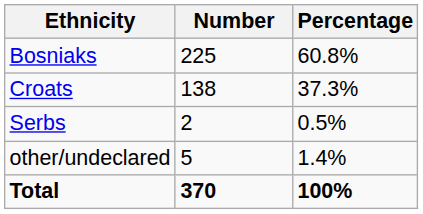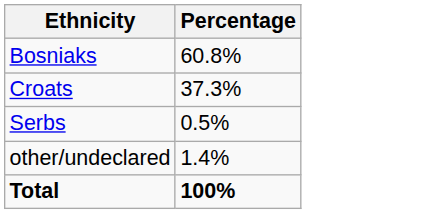 <table class="wikitable">
 <tr>
 <th width="100px">Ethnicity</th>
-<th width="80px">Number</th>
 <th width="80px">Percentage</th>
 </tr>
 <tr>
 <td><a href='#'>Bosniaks</a></td>
-<td>225</td>
 <td>60.8%</td>
 </tr>
 <tr>
 <td><a href='#'>Croats</a></td>
-<td>138</td>
 <td>37.3%</td>
 </tr>
 <tr>
 <td><a href='#'>Serbs</a></td>
-<td>2</td>
 <td>0.5%</td>
 </tr>
 <tr>
 <td>other/undeclared</td>
-<td>5</td>
 <td>1.4%</td>
 </tr>
 <tr>
 <td><strong>Total</strong></td>
-<td><strong>370</strong></td>
 <td><strong>100%</strong></td>
 </tr>
 </table>
